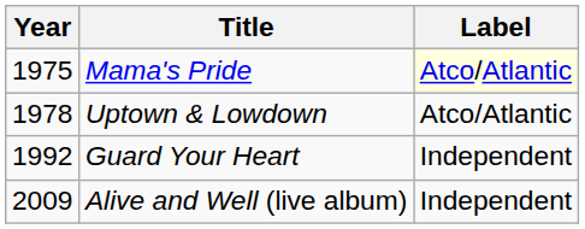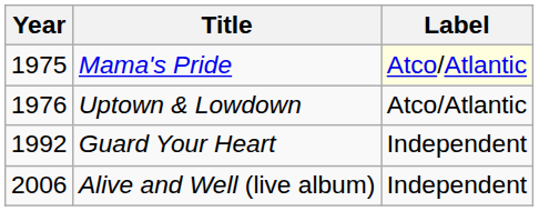 <table class="wikitable">
 <tr>
 <th>Year</th>
 <th>Title</th>
 <th>Label</th>
 </tr>
 <tr>
 <td>1975</td>
 <td><em><a href='#'>Mama's Pride</a></em></td>
 <td style="background: lightyellow;"><a href='#'>Atco</a>/<a href='#'>Atlantic</a></td>
 </tr>
 <tr>
-<td>1978</td>
+<td>1976</td>
 <td><em>Uptown & Lowdown</em></td>
 <td>Atco/Atlantic</td>
 </tr>
 <tr>
 <td>1992</td>
 <td><em>Guard Your Heart</em></td>
 <td>Independent</td>
 </tr>
 <tr>
-<td>2009</td>
+<td>2006</td>
 <td><em>Alive and Well</em> (live album)</td>
 <td>Independent</td>
 </tr>
 </table>
